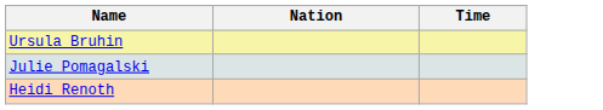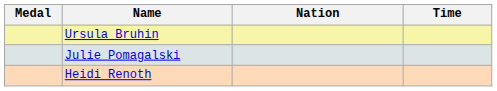 <table class=wikitable style="border:1px solid #AAAAAA;font-size:90%">
 <tr bgcolor="#E4E4E4">
+<th width=50>Medal</th>
 <th width=160>Name</th>
 <th width=160>Nation</th>
 <th width=80>Time</th>
 </tr>
 <tr bgcolor="#F7F6A8">
+<td align="center"></td>
 <td><a href='#'>Ursula Bruhin</a></td>
 <td></td>
 <td align="center"></td>
 </tr>
 <tr bgcolor="#DCE5E5">
+<td align="center"></td>
 <td><a href='#'>Julie Pomagalski</a></td>
 <td></td>
 <td align="center"></td>
 </tr>
 <tr bgcolor="#FFDAB9">
+<td align="center"></td>
 <td><a href='#'>Heidi Renoth</a></td>
 <td></td>
 <td align="center"></td>
 </tr>
 </table>
